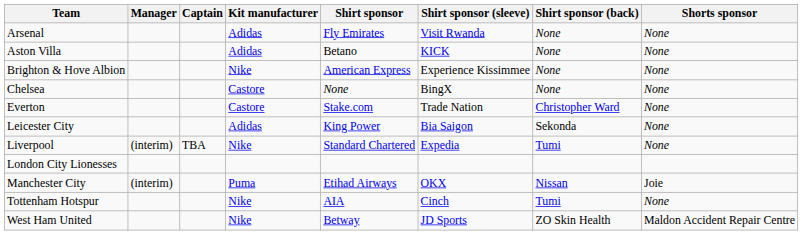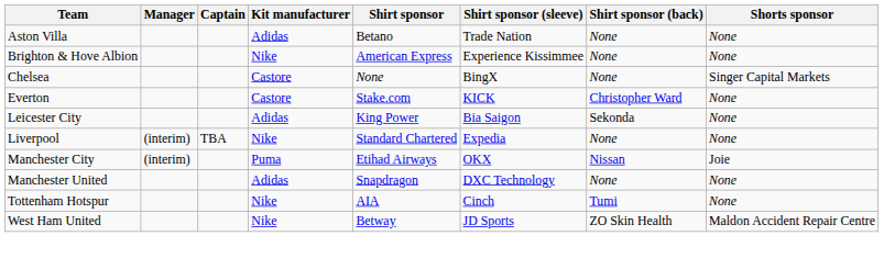 <table class="wikitable sortable" style="text-align:left;">
 <tr>
 <th>Team</th>
 <th>Manager</th>
 <th>Captain</th>
 <th>Kit manufacturer</th>
 <th>Shirt sponsor</th>
 <th>Shirt sponsor (sleeve)</th>
 <th>Shirt sponsor (back)</th>
 <th>Shorts sponsor</th>
 </tr>
 <tr>
-<td>Arsenal</td>
-<td> </td>
-<td> </td>
-<td><a href='#'>Adidas</a></td>
-<td><a href='#'>Fly Emirates</a></td>
-<td><a href='#'>Visit Rwanda</a></td>
-<td><em>None</em></td>
-<td><em>None</em></td>
-</tr>
-<tr>
 <td>Aston Villa</td>
 <td> </td>
 <td> </td>
 <td><a href='#'>Adidas</a></td>
 <td>Betano</td>
-<td><a href='#'>KICK</a></td>
+<td>Trade Nation</td>
 <td><em>None</em></td>
 <td><em>None</em></td>
 </tr>
 <tr>
 <td>Brighton & Hove Albion</td>
 <td> </td>
 <td> </td>
 <td><a href='#'>Nike</a></td>
 <td><a href='#'>American Express</a></td>
 <td>Experience Kissimmee</td>
 <td><em>None</em></td>
 <td><em>None</em></td>
 </tr>
 <tr>
 <td>Chelsea</td>
 <td> </td>
 <td> </td>
 <td><a href='#'>Castore</a></td>
 <td><em>None</em></td>
 <td>BingX</td>
 <td><em>None</em></td>
-<td><em>None</em></td>
+<td>Singer Capital Markets</td>
 </tr>
 <tr>
 <td>Everton</td>
 <td> </td>
 <td> </td>
 <td><a href='#'>Castore</a></td>
 <td><a href='#'>Stake.com</a></td>
-<td>Trade Nation</td>
+<td><a href='#'>KICK</a></td>
 <td><a href='#'>Christopher Ward</a></td>
 <td><em>None</em></td>
 </tr>
 <tr>
 <td>Leicester City</td>
 <td> </td>
 <td> </td>
 <td><a href='#'>Adidas</a></td>
 <td><a href='#'>King Power</a></td>
 <td><a href='#'>Bia Saigon</a></td>
 <td>Sekonda</td>
 <td><em>None</em></td>
 </tr>
 <tr>
 <td>Liverpool</td>
 <td>  (interim)</td>
 <td> TBA</td>
 <td><a href='#'>Nike</a></td>
 <td><a href='#'>Standard Chartered</a></td>
 <td><a href='#'>Expedia</a></td>
-<td><a href='#'>Tumi</a></td>
 <td><em>None</em></td>
-</tr>
-<tr>
-<td>London City Lionesses</td>
-<td> </td>
-<td></td>
-<td></td>
-<td></td>
-<td></td>
-<td></td>
-<td></td>
+<td><em>None</em></td>
 </tr>
 <tr>
 <td>Manchester City</td>
 <td>  (interim)</td>
 <td> </td>
 <td><a href='#'>Puma</a></td>
 <td><a href='#'>Etihad Airways</a></td>
 <td><a href='#'>OKX</a></td>
 <td><a href='#'>Nissan</a></td>
 <td>Joie</td>
+</tr>
+<tr>
+<td>Manchester United</td>
+<td> </td>
+<td> </td>
+<td><a href='#'>Adidas</a></td>
+<td><a href='#'>Snapdragon</a></td>
+<td><a href='#'>DXC Technology</a></td>
+<td><em>None</em></td>
+<td><em>None</em></td>
 </tr>
 <tr>
 <td>Tottenham Hotspur</td>
 <td> </td>
 <td> </td>
 <td><a href='#'>Nike</a></td>
 <td><a href='#'>AIA</a></td>
 <td><a href='#'>Cinch</a></td>
 <td><a href='#'>Tumi</a></td>
 <td><em>None</em></td>
 </tr>
 <tr>
 <td>West Ham United</td>
 <td> </td>
 <td> </td>
 <td><a href='#'>Nike</a></td>
 <td><a href='#'>Betway</a></td>
 <td><a href='#'>JD Sports</a></td>
 <td>ZO Skin Health</td>
 <td>Maldon Accident Repair Centre</td>
 </tr>
 </table>
